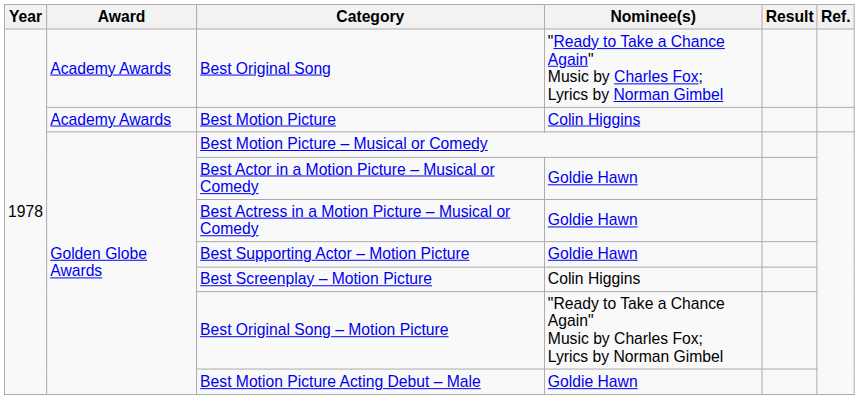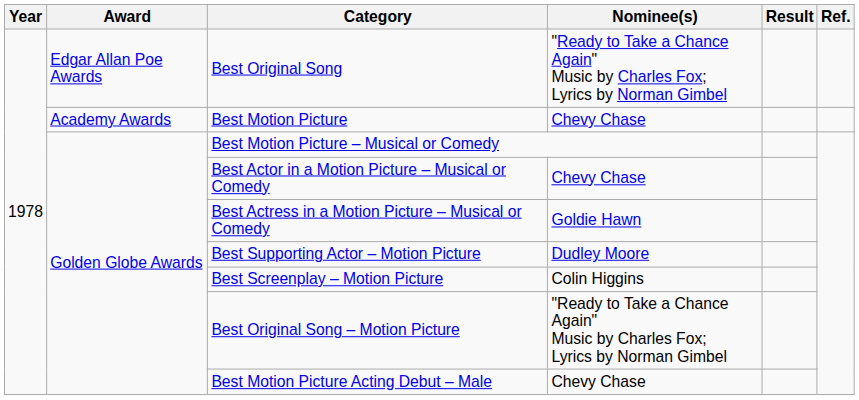 <table class="wikitable">
 <tr>
 <th>Year</th>
 <th>Award</th>
 <th>Category</th>
 <th>Nominee(s)</th>
 <th>Result</th>
 <th>Ref.</th>
 </tr>
 <tr>
 <td rowspan="9">1978</td>
-<td><a href='#'>Academy Awards</a></td>
+<td><a href='#'>Edgar Allan Poe Awards</a></td>
 <td><a href='#'>Best Original Song</a></td>
 <td>"<a href='#'>Ready to Take a Chance Again</a>" <br> Music by <a href='#'>Charles Fox</a>; <br> Lyrics by <a href='#'>Norman Gimbel</a></td>
 <td></td>
 <td style="text-align:center"></td>
 </tr>
 <tr>
 <td><a href='#'>Academy Awards</a></td>
 <td><a href='#'>Best Motion Picture</a></td>
-<td><a href='#'>Colin Higgins</a></td>
+<td><a href='#'>Chevy Chase</a></td>
 <td></td>
 <td style="text-align:center"></td>
 </tr>
 <tr>
 <td rowspan="7"><a href='#'>Golden Globe Awards</a></td>
 <td colspan="2"><a href='#'>Best Motion Picture – Musical or Comedy</a></td>
 <td></td>
 <td style="text-align:center"; rowspan="7"></td>
 </tr>
 <tr>
 <td><a href='#'>Best Actor in a Motion Picture – Musical or Comedy</a></td>
-<td><a href='#'>Goldie Hawn</a></td>
+<td><a href='#'>Chevy Chase</a></td>
 <td></td>
 </tr>
 <tr>
 <td><a href='#'>Best Actress in a Motion Picture – Musical or Comedy</a></td>
 <td><a href='#'>Goldie Hawn</a></td>
 <td></td>
 </tr>
 <tr>
 <td><a href='#'>Best Supporting Actor – Motion Picture</a></td>
-<td><a href='#'>Goldie Hawn</a></td>
+<td><a href='#'>Dudley Moore</a></td>
 <td></td>
 </tr>
 <tr>
 <td><a href='#'>Best Screenplay – Motion Picture</a></td>
 <td>Colin Higgins</td>
 <td></td>
 </tr>
 <tr>
 <td><a href='#'>Best Original Song – Motion Picture</a></td>
 <td>"Ready to Take a Chance Again" <br> Music by Charles Fox; <br> Lyrics by Norman Gimbel</td>
 <td></td>
 </tr>
 <tr>
 <td><a href='#'>Best Motion Picture Acting Debut – Male</a></td>
-<td><a href='#'>Goldie Hawn</a></td>
+<td>Chevy Chase</td>
 <td></td>
 </tr>
 </table>
